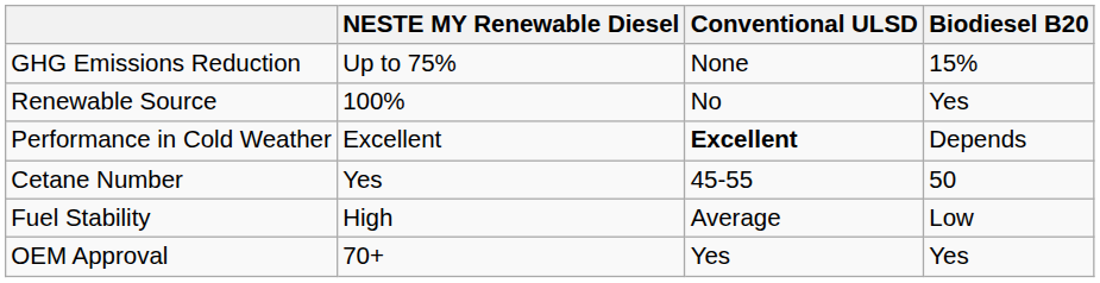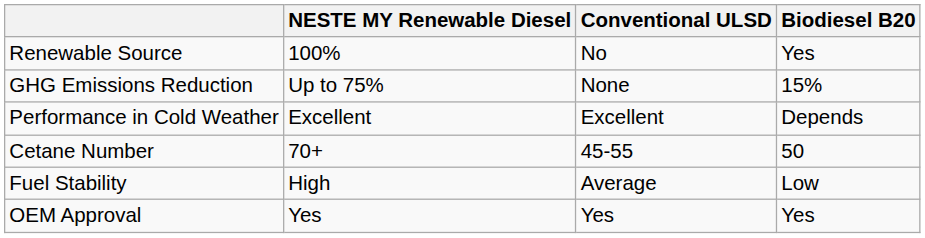 <table class="wikitable">
 <tr>
 <th></th>
 <th>NESTE MY Renewable Diesel</th>
 <th>Conventional ULSD</th>
 <th>Biodiesel B20</th>
 </tr>
 <tr>
+<td>Renewable Source</td>
+<td>100%</td>
+<td>No</td>
+<td>Yes</td>
+</tr>
+<tr>
 <td>GHG Emissions Reduction</td>
 <td>Up to 75%</td>
 <td>None</td>
 <td>15%</td>
 </tr>
 <tr>
-<td>Renewable Source</td>
-<td>100%</td>
-<td>No</td>
-<td>Yes</td>
-</tr>
-<tr>
 <td>Performance in Cold Weather</td>
 <td>Excellent</td>
-<td><strong>Excellent</strong></td>
+<td>Excellent</td>
 <td>Depends</td>
 </tr>
 <tr>
 <td>Cetane Number</td>
-<td>Yes</td>
+<td>70+</td>
 <td>45-55</td>
 <td>50</td>
 </tr>
 <tr>
 <td>Fuel Stability</td>
 <td>High</td>
 <td>Average</td>
 <td>Low</td>
 </tr>
 <tr>
 <td>OEM Approval</td>
-<td>70+</td>
+<td>Yes</td>
 <td>Yes</td>
 <td>Yes</td>
 </tr>
 </table>
